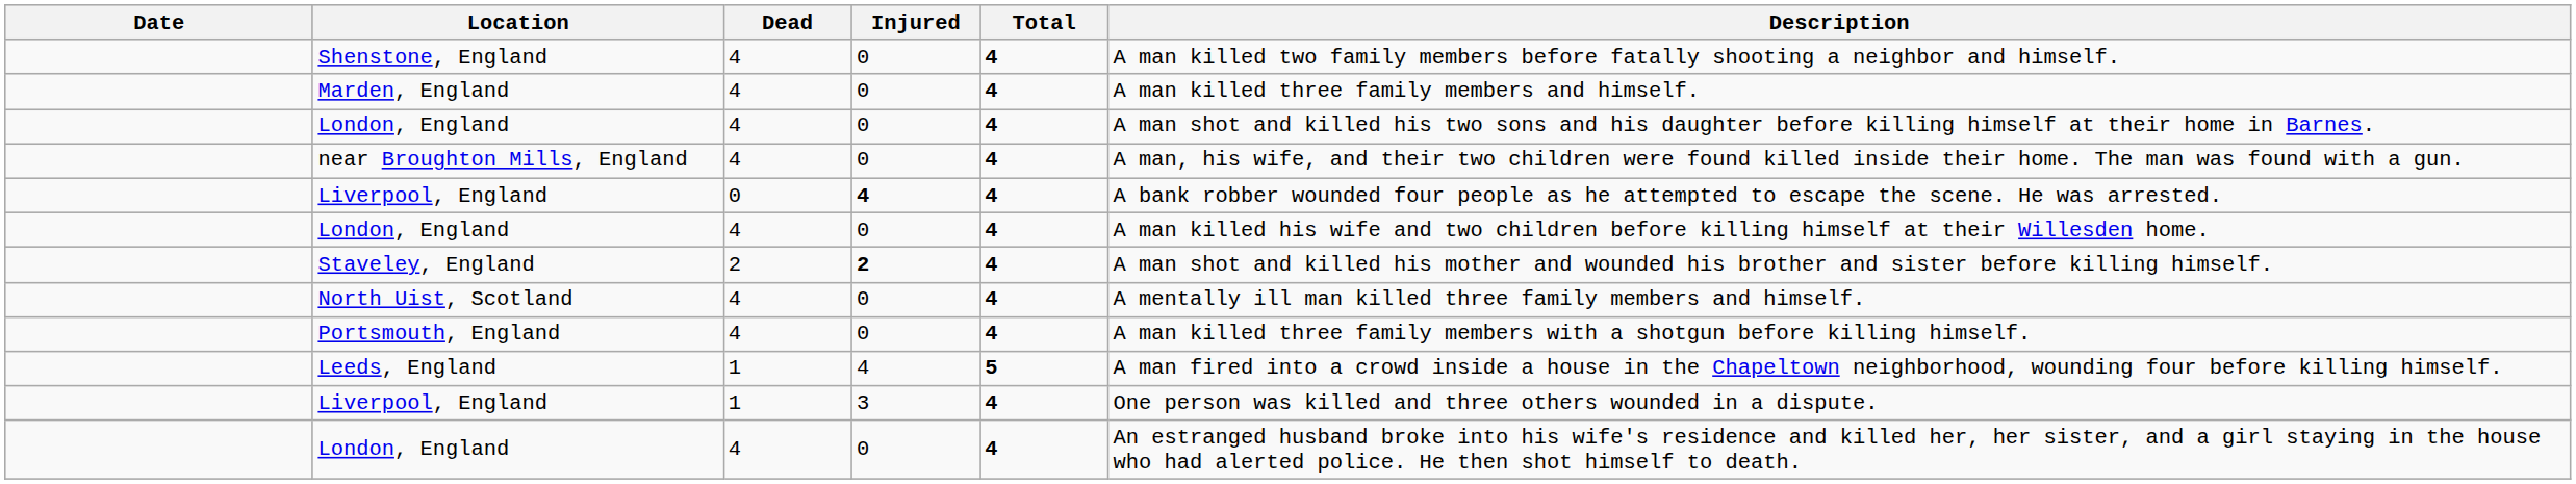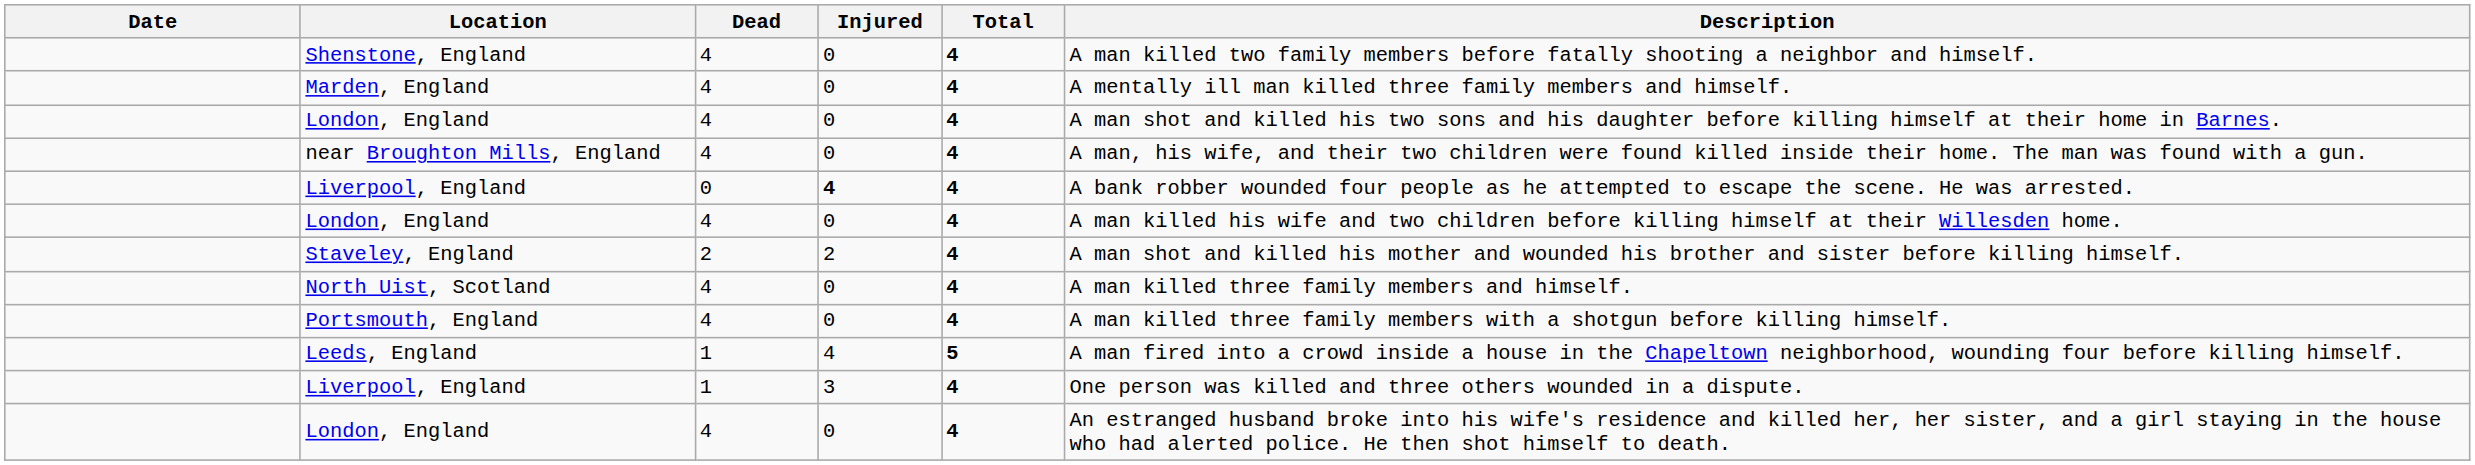 <table class="wikitable sortable mw-datatable">
 <tr>
 <th width=12%>Date</th>
 <th width=16%>Location</th>
 <th width=5%>Dead</th>
 <th width=5%>Injured</th>
 <th width=5%>Total</th>
 <th width=60%>Description</th>
 </tr>
 <tr>
 <td></td>
 <td><a href='#'>Shenstone</a>, England</td>
 <td>4</td>
 <td>0</td>
 <td><strong>4</strong></td>
 <td>A man killed two family members before fatally shooting a neighbor and himself.</td>
 </tr>
 <tr>
 <td></td>
 <td><a href='#'>Marden</a>, England</td>
 <td>4</td>
 <td>0</td>
 <td><strong>4</strong></td>
-<td>A man killed three family members and himself.</td>
+<td>A mentally ill man killed three family members and himself.</td>
 </tr>
 <tr>
 <td></td>
 <td><a href='#'>London</a>, England</td>
 <td>4</td>
 <td>0</td>
 <td><strong>4</strong></td>
 <td>A man shot and killed his two sons and his daughter before killing himself at their home in <a href='#'>Barnes</a>.</td>
 </tr>
 <tr>
 <td></td>
 <td>near <a href='#'>Broughton Mills</a>, England</td>
 <td>4</td>
 <td>0</td>
 <td><strong>4</strong></td>
 <td>A man, his wife, and their two children were found killed inside their home. The man was found with a gun.</td>
 </tr>
 <tr>
 <td></td>
 <td><a href='#'>Liverpool</a>, England</td>
 <td>0</td>
 <td><strong>4</strong></td>
 <td><strong>4</strong></td>
 <td>A bank robber wounded four people as he attempted to escape the scene. He was arrested.</td>
 </tr>
 <tr>
 <td></td>
 <td><a href='#'>London</a>, England</td>
 <td>4</td>
 <td>0</td>
 <td><strong>4</strong></td>
 <td>A man killed his wife and two children before killing himself at their <a href='#'>Willesden</a> home.</td>
 </tr>
 <tr>
 <td></td>
 <td><a href='#'>Staveley</a>, England</td>
 <td>2</td>
-<td><strong>2</strong></td>
+<td>2</td>
 <td><strong>4</strong></td>
 <td>A man shot and killed his mother and wounded his brother and sister before killing himself.</td>
 </tr>
 <tr>
 <td></td>
 <td><a href='#'>North Uist</a>, Scotland</td>
 <td>4</td>
 <td>0</td>
 <td><strong>4</strong></td>
-<td>A mentally ill man killed three family members and himself.</td>
+<td>A man killed three family members and himself.</td>
 </tr>
 <tr>
 <td></td>
 <td><a href='#'>Portsmouth</a>, England</td>
 <td>4</td>
 <td>0</td>
 <td><strong>4</strong></td>
 <td>A man killed three family members with a shotgun before killing himself.</td>
 </tr>
 <tr>
 <td></td>
 <td><a href='#'>Leeds</a>, England</td>
 <td>1</td>
 <td>4</td>
 <td><strong>5</strong></td>
 <td>A man fired into a crowd inside a house in the <a href='#'>Chapeltown</a> neighborhood, wounding four before killing himself.</td>
 </tr>
 <tr>
 <td></td>
 <td><a href='#'>Liverpool</a>, England</td>
 <td>1</td>
 <td>3</td>
 <td><strong>4</strong></td>
 <td>One person was killed and three others wounded in a dispute.</td>
 </tr>
 <tr>
 <td></td>
 <td><a href='#'>London</a>, England</td>
 <td>4</td>
 <td>0</td>
 <td><strong>4</strong></td>
 <td>An estranged husband broke into his wife's residence and killed her, her sister, and a girl staying in the house who had alerted police. He then shot himself to death.</td>
 </tr>
 </table>
